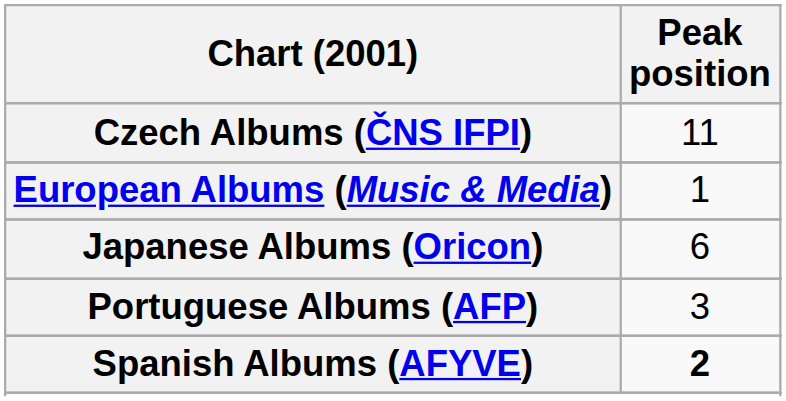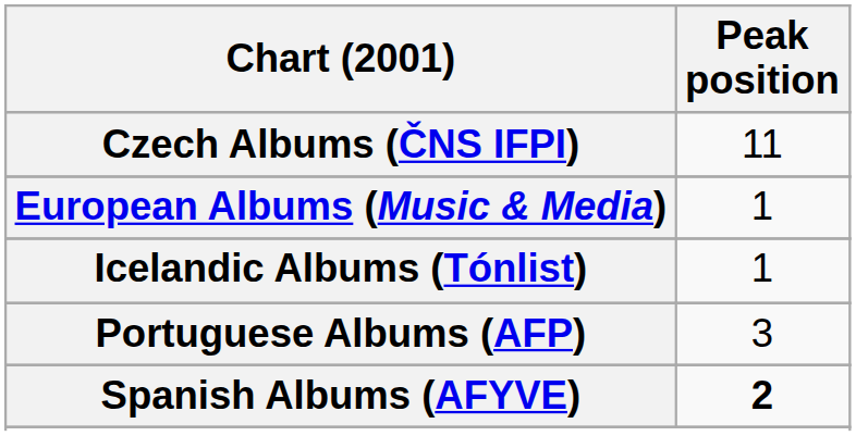 <table class="wikitable sortable plainrowheaders" style="text-align:center;">
 <tr>
 <th scope="col">Chart (2001)</th>
 <th scope="col">Peak<br>position</th>
 </tr>
 <tr>
 </tr>
 <tr>
 </tr>
 <tr>
 </tr>
 <tr>
 </tr>
 <tr>
 </tr>
 <tr>
 <th scope="row">Czech Albums (<a href='#'>ČNS IFPI</a>)</th>
 <td>11</td>
 </tr>
 <tr>
 </tr>
 <tr>
 </tr>
 <tr>
 <th scope="row"><a href='#'>European Albums</a> (<em><a href='#'>Music & Media</a></em>)</th>
 <td>1</td>
 </tr>
 <tr>
 </tr>
 <tr>
 </tr>
 <tr>
 </tr>
 <tr>
 </tr>
 <tr>
+<th scope="row">Icelandic Albums (<a href='#'>Tónlist</a>)</th>
+<td>1</td>
 </tr>
 <tr>
 </tr>
 <tr>
-<th scope="row">Japanese Albums (<a href='#'>Oricon</a>)</th>
-<td>6</td>
 </tr>
 <tr>
 </tr>
 <tr>
 </tr>
 <tr>
 </tr>
 <tr>
 <th scope="row">Portuguese Albums (<a href='#'>AFP</a>)</th>
 <td>3</td>
 </tr>
 <tr>
 </tr>
 <tr>
 <th scope="row">Spanish Albums (<a href='#'>AFYVE</a>)</th>
 <td><strong>2</strong></td>
 </tr>
 <tr>
 </tr>
 <tr>
 </tr>
 <tr>
 </tr>
 <tr>
 </tr>
 <tr>
 </tr>
 <tr>
 </tr>
 </table>
